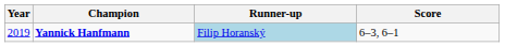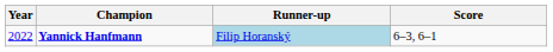 <table class="wikitable" style="font-size:90%">
 <tr>
 <th>Year</th>
 <th width="200">Champion</th>
 <th width="200">Runner-up</th>
 <th width="175">Score</th>
 </tr>
 <tr>
-<td><a href='#'>2019</a></td>
+<td><a href='#'>2022</a></td>
 <td> <strong><a href='#'>Yannick Hanfmann</a></strong></td>
 <td style="background: lightblue;"> <a href='#'>Filip Horanský</a></td>
 <td>6–3, 6–1</td>
 </tr>
 </table>
